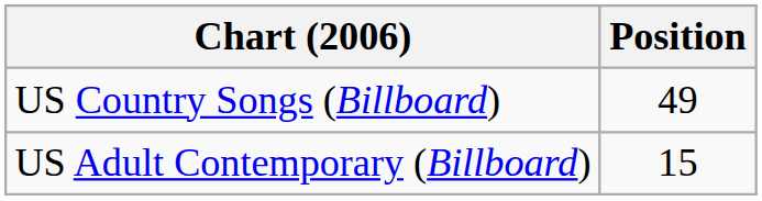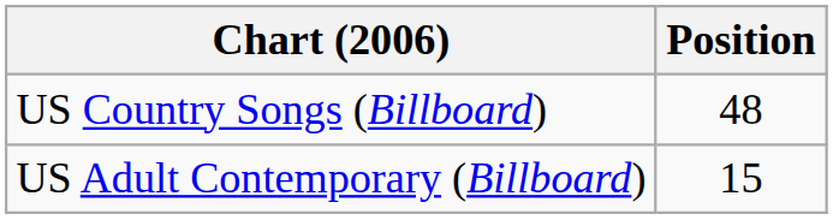 <table class="wikitable sortable">
 <tr>
 <th scope="col">Chart (2006)</th>
 <th scope="col">Position</th>
 </tr>
 <tr>
 <td>US <a href='#'>Country Songs</a> (<em><a href='#'>Billboard</a></em>)</td>
-<td align="center">49</td>
+<td align="center">48</td>
 </tr>
 <tr>
 <td>US <a href='#'>Adult Contemporary</a> (<a href='#'><em>Billboard</em></a>)</td>
 <td style="text-align:center;">15</td>
 </tr>
 </table>
